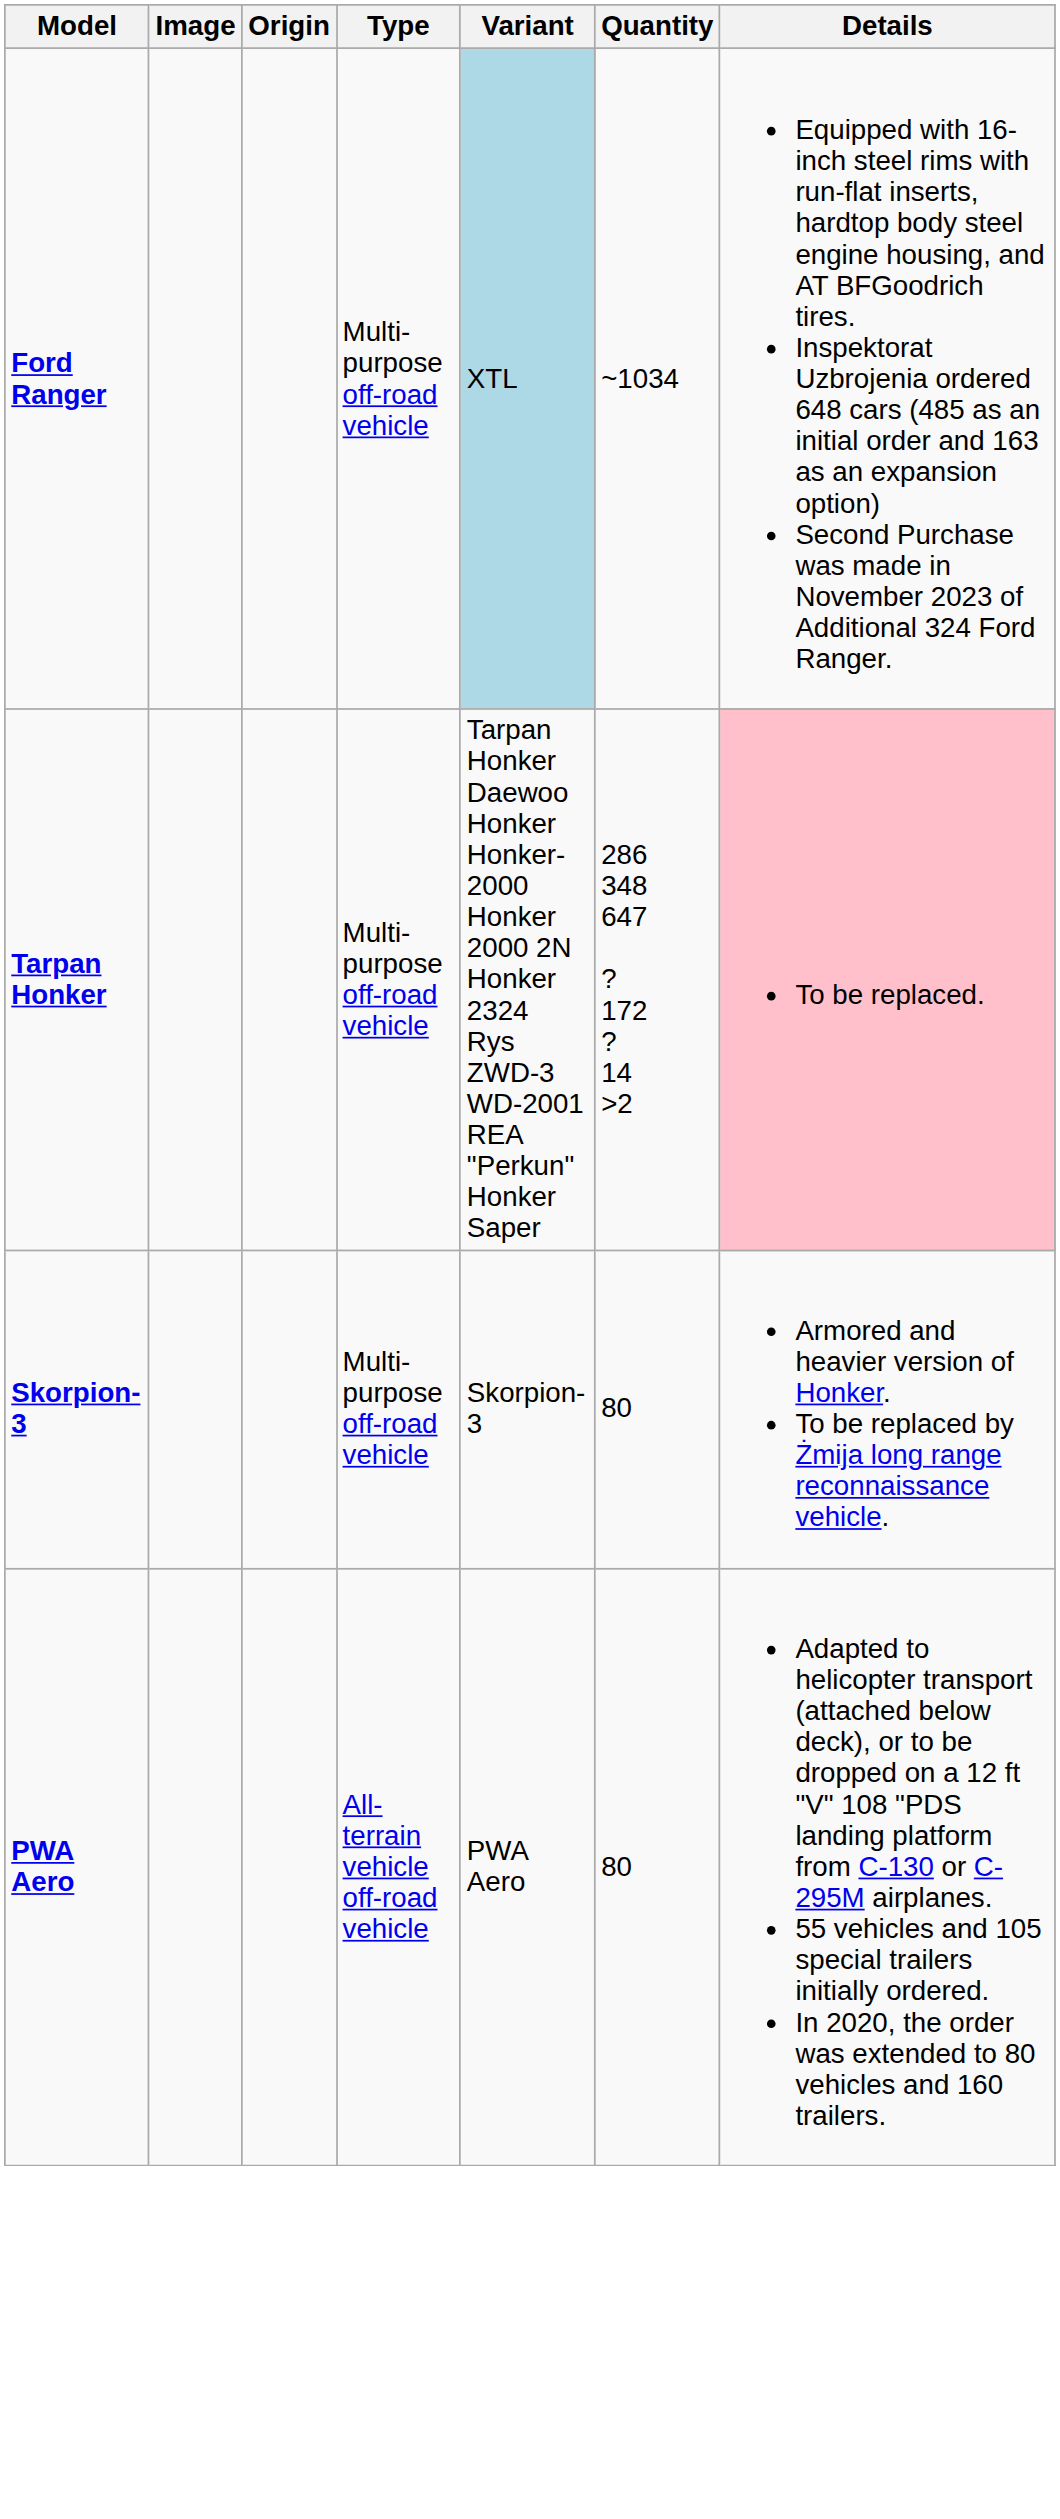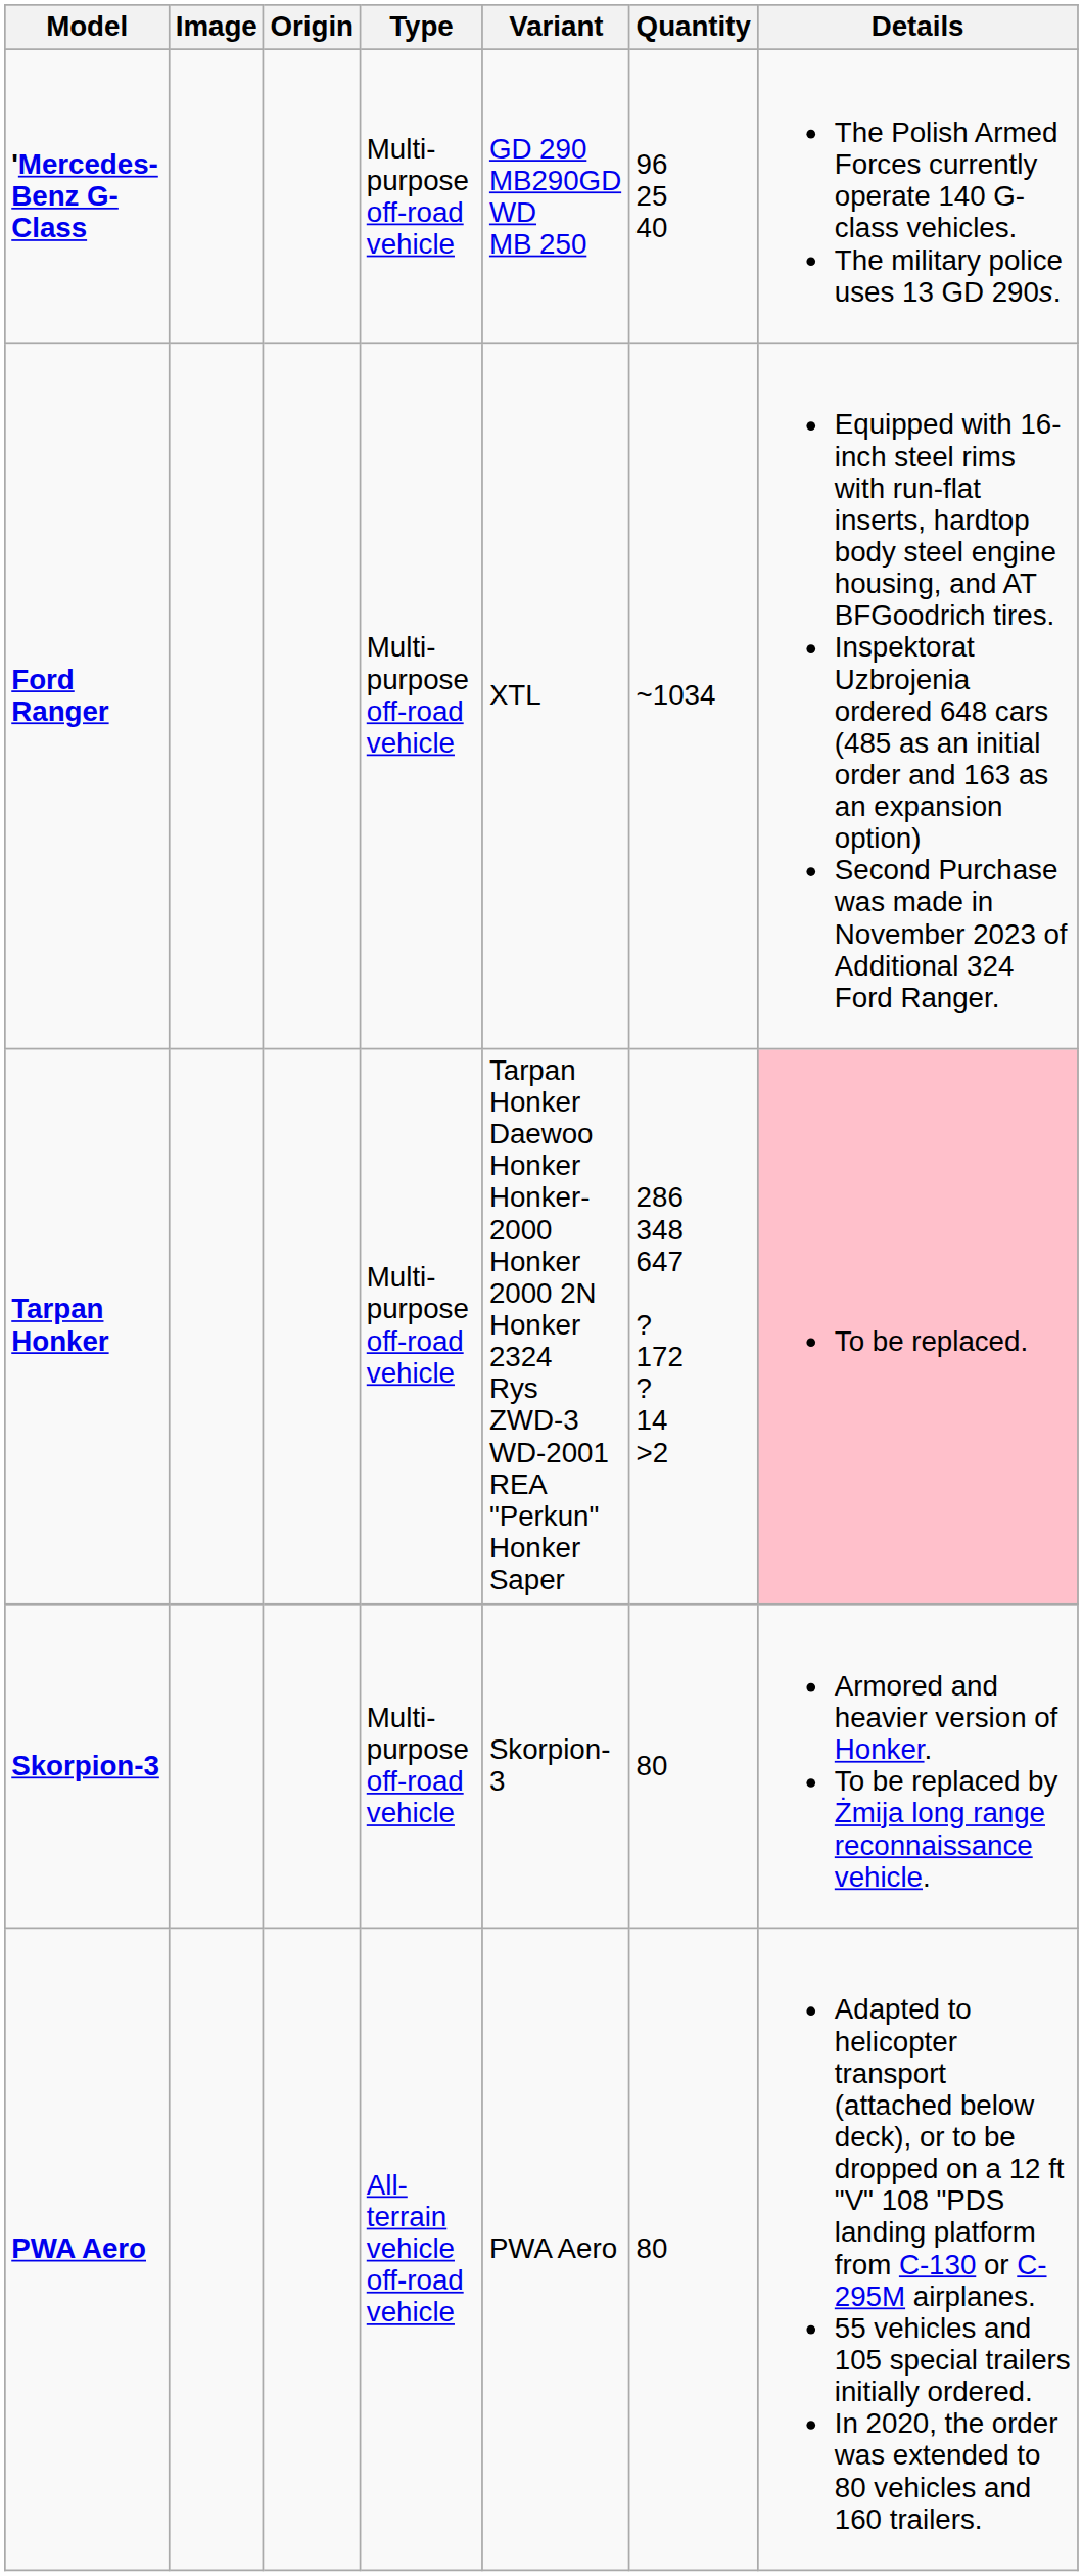 <table class="wikitable">
 <tr>
 <th>Model</th>
 <th>Image</th>
 <th>Origin</th>
 <th>Type</th>
 <th>Variant</th>
 <th>Quantity</th>
 <th>Details</th>
 </tr>
 <tr>
+<td><strong>'<a href='#'>Mercedes-Benz G-Class</a></strong></td>
+<td></td>
+<td><small></small></td>
+<td>Multi-purpose <a href='#'>off-road vehicle</a></td>
+<td><a href='#'>GD 290</a> <br> <a href='#'>MB290GD WD</a> <br> <a href='#'>MB 250</a></td>
+<td>96 <br>25 <br>40</td>
+<td><br><ul><li>The Polish Armed Forces currently operate 140 G-class vehicles.</li><li>The military police uses 13 GD 290<em>s</em>.</li></ul></td>
+</tr>
+<tr>
 <td><a href='#'><strong>Ford Ranger</strong></a></td>
 <td></td>
 <td><small></small></td>
 <td>Multi-purpose <a href='#'>off-road vehicle</a></td>
-<td style="background: lightblue;">XTL</td>
+<td>XTL</td>
 <td>~1034 </td>
 <td><br><ul><li>Equipped with 16-inch steel rims with run-flat inserts, hardtop body steel engine housing, and AT BFGoodrich tires.</li><li>Inspektorat Uzbrojenia ordered 648 cars (485 as an initial order and 163 as an expansion option)</li><li>Second Purchase was made in November 2023 of Additional 324 Ford Ranger.</li></ul></td>
 </tr>
 <tr>
 <td><strong><a href='#'>Tarpan Honker</a></strong></td>
 <td><br></td>
 <td><small></small></td>
 <td>Multi-purpose <a href='#'>off-road vehicle</a></td>
 <td>Tarpan Honker <br>  Daewoo Honker <br> Honker-2000  <br> Honker 2000 2N <br> Honker 2324 <br> Rys  <br> ZWD-3 <br> WD-2001 <br> REA "Perkun" <br> Honker Saper</td>
 <td>286 <br> 348 <br> 647 <br> <br>? <br> 172 <br>? <br> 14 <br> >2</td>
 <td style="background: pink;"><br><ul><li>To be replaced.</li></ul></td>
 </tr>
 <tr>
 <td><strong><a href='#'>Skorpion-3</a></strong></td>
 <td></td>
 <td><small></small></td>
 <td>Multi-purpose <a href='#'>off-road vehicle</a></td>
 <td>Skorpion-3</td>
 <td>80</td>
 <td><br><ul><li>Armored and heavier version of <a href='#'>Honker</a>.</li><li>To be replaced by <a href='#'>Żmija long range reconnaissance vehicle</a>.</li></ul></td>
 </tr>
 <tr>
 <td><strong><a href='#'>PWA Aero</a></strong></td>
 <td></td>
 <td><small></small></td>
 <td><a href='#'>All-terrain vehicle</a>  <a href='#'>off-road vehicle</a></td>
 <td>PWA Aero</td>
 <td>80</td>
 <td><br><ul><li>Adapted to helicopter transport (attached below deck), or to be dropped on a 12 ft "V" 108 "PDS landing platform from <a href='#'>C-130</a> or <a href='#'>C-295M</a> airplanes.</li><li>55 vehicles and 105 special trailers initially ordered.</li><li>In 2020, the order was extended to 80 vehicles and 160 trailers.</li></ul></td>
 </tr>
 </table>
